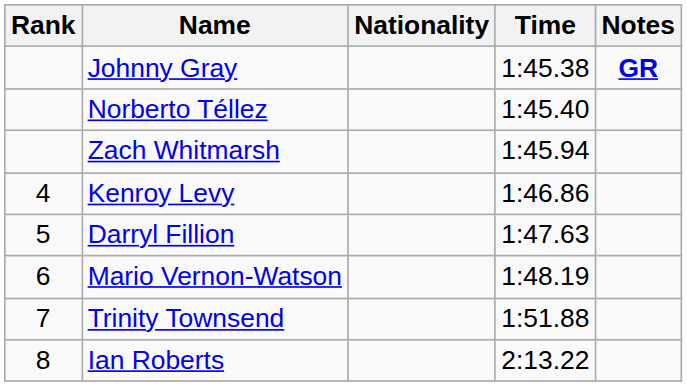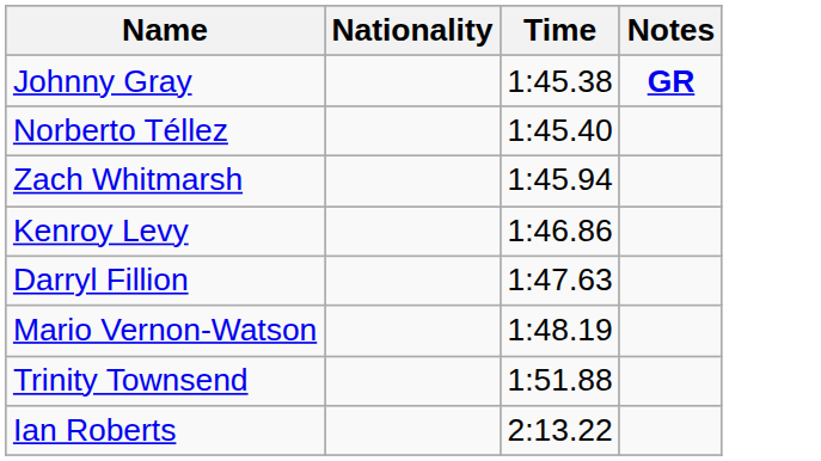 <table class="wikitable sortable" style="text-align:center">
 <tr>
-<th>Rank</th>
 <th>Name</th>
 <th>Nationality</th>
 <th>Time</th>
 <th>Notes</th>
 </tr>
 <tr>
-<td></td>
 <td align=left><a href='#'>Johnny Gray</a></td>
 <td align=left></td>
 <td>1:45.38</td>
 <td><strong><a href='#'>GR</a></strong></td>
 </tr>
 <tr>
-<td></td>
 <td align=left><a href='#'>Norberto Téllez</a></td>
 <td align=left></td>
 <td>1:45.40</td>
 <td></td>
 </tr>
 <tr>
-<td></td>
 <td align=left><a href='#'>Zach Whitmarsh</a></td>
 <td align=left></td>
 <td>1:45.94</td>
 <td></td>
 </tr>
 <tr>
-<td>4</td>
 <td align=left><a href='#'>Kenroy Levy</a></td>
 <td align=left></td>
 <td>1:46.86</td>
 <td></td>
 </tr>
 <tr>
-<td>5</td>
 <td align=left><a href='#'>Darryl Fillion</a></td>
 <td align=left></td>
 <td>1:47.63</td>
 <td></td>
 </tr>
 <tr>
-<td>6</td>
 <td align=left><a href='#'>Mario Vernon-Watson</a></td>
 <td align=left></td>
 <td>1:48.19</td>
 <td></td>
 </tr>
 <tr>
-<td>7</td>
 <td align=left><a href='#'>Trinity Townsend</a></td>
 <td align=left></td>
 <td>1:51.88</td>
 <td></td>
 </tr>
 <tr>
-<td>8</td>
 <td align=left><a href='#'>Ian Roberts</a></td>
 <td align=left></td>
 <td>2:13.22</td>
 <td></td>
 </tr>
 </table>
